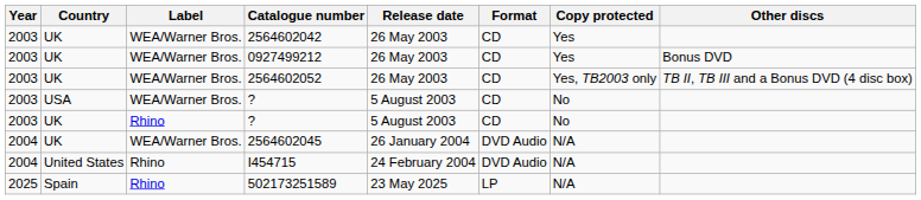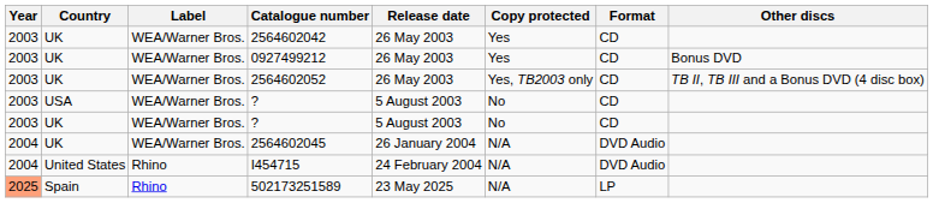 <table class="wikitable" border="1">
 <tr>
 <th>Year</th>
 <th>Country</th>
 <th>Label</th>
 <th>Catalogue number</th>
 <th>Release date</th>
+<th>Copy protected</th>
 <th>Format</th>
-<th>Copy protected</th>
 <th>Other discs</th>
 </tr>
 <tr>
 <td>2003</td>
 <td>UK</td>
 <td>WEA/Warner Bros.</td>
 <td>2564602042</td>
 <td>26 May 2003</td>
+<td>Yes</td>
 <td>CD</td>
-<td>Yes</td>
 <td></td>
 </tr>
 <tr>
 <td>2003</td>
 <td>UK</td>
 <td>WEA/Warner Bros.</td>
 <td>0927499212</td>
 <td>26 May 2003</td>
+<td>Yes</td>
 <td>CD</td>
-<td>Yes</td>
 <td>Bonus DVD</td>
 </tr>
 <tr>
 <td>2003</td>
 <td>UK</td>
 <td>WEA/Warner Bros.</td>
 <td>2564602052</td>
 <td>26 May 2003</td>
+<td>Yes, <em>TB2003</em> only</td>
 <td>CD</td>
-<td>Yes, <em>TB2003</em> only</td>
 <td><em>TB II</em>, <em>TB III</em> and a Bonus DVD (4 disc box)</td>
 </tr>
 <tr>
 <td>2003</td>
 <td>USA</td>
 <td>WEA/Warner Bros.</td>
 <td>?</td>
 <td>5 August 2003</td>
+<td>No</td>
 <td>CD</td>
-<td>No</td>
 <td></td>
 </tr>
 <tr>
 <td>2003</td>
 <td>UK</td>
-<td><a href='#'>Rhino</a></td>
+<td>WEA/Warner Bros.</td>
 <td>?</td>
 <td>5 August 2003</td>
+<td>No</td>
 <td>CD</td>
-<td>No</td>
 <td></td>
 </tr>
 <tr>
 <td>2004</td>
 <td>UK</td>
 <td>WEA/Warner Bros.</td>
 <td>2564602045</td>
 <td>26 January 2004</td>
+<td>N/A</td>
 <td>DVD Audio</td>
-<td>N/A</td>
 <td></td>
 </tr>
 <tr>
 <td>2004</td>
 <td>United States</td>
 <td>Rhino</td>
 <td>I454715</td>
 <td>24 February 2004</td>
+<td>N/A</td>
 <td>DVD Audio</td>
-<td>N/A</td>
 <td></td>
 </tr>
 <tr>
-<td>2025</td>
+<td style="background: lightsalmon;">2025</td>
 <td>Spain</td>
 <td><a href='#'>Rhino</a></td>
 <td>502173251589</td>
 <td>23 May 2025</td>
+<td>N/A</td>
 <td>LP</td>
-<td>N/A</td>
 <td></td>
 </tr>
 </table>
